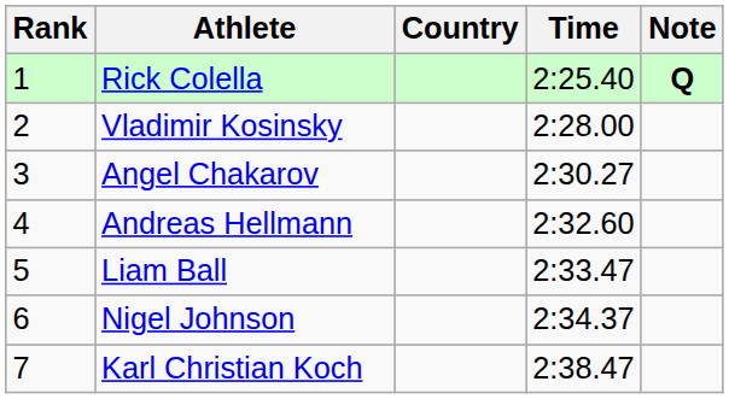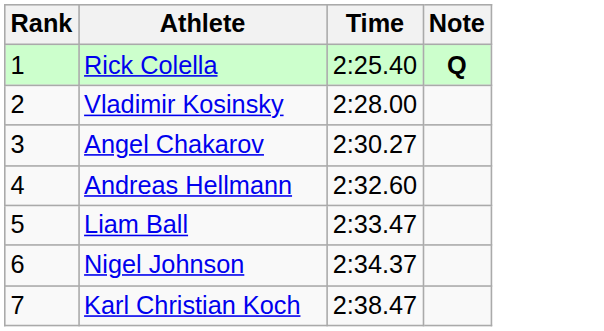 <table class="wikitable sortable">
 <tr>
 <th>Rank</th>
 <th width=150>Athlete</th>
-<th>Country</th>
 <th>Time</th>
 <th>Note</th>
 </tr>
 <tr bgcolor=#CCFFCC>
 <td>1</td>
 <td><a href='#'>Rick Colella</a></td>
-<td></td>
 <td>2:25.40</td>
 <td align=center><strong>Q</strong></td>
 </tr>
 <tr>
 <td>2</td>
 <td><a href='#'>Vladimir Kosinsky</a></td>
-<td></td>
 <td>2:28.00</td>
 <td></td>
 </tr>
 <tr>
 <td>3</td>
 <td><a href='#'>Angel Chakarov</a></td>
-<td></td>
 <td>2:30.27</td>
 <td></td>
 </tr>
 <tr>
 <td>4</td>
 <td><a href='#'>Andreas Hellmann</a></td>
-<td></td>
 <td>2:32.60</td>
 <td></td>
 </tr>
 <tr>
 <td>5</td>
 <td><a href='#'>Liam Ball</a></td>
-<td></td>
 <td>2:33.47</td>
 <td></td>
 </tr>
 <tr>
 <td>6</td>
 <td><a href='#'>Nigel Johnson</a></td>
-<td></td>
 <td>2:34.37</td>
 <td></td>
 </tr>
 <tr>
 <td>7</td>
 <td><a href='#'>Karl Christian Koch</a></td>
-<td></td>
 <td>2:38.47</td>
 <td></td>
 </tr>
 </table>
